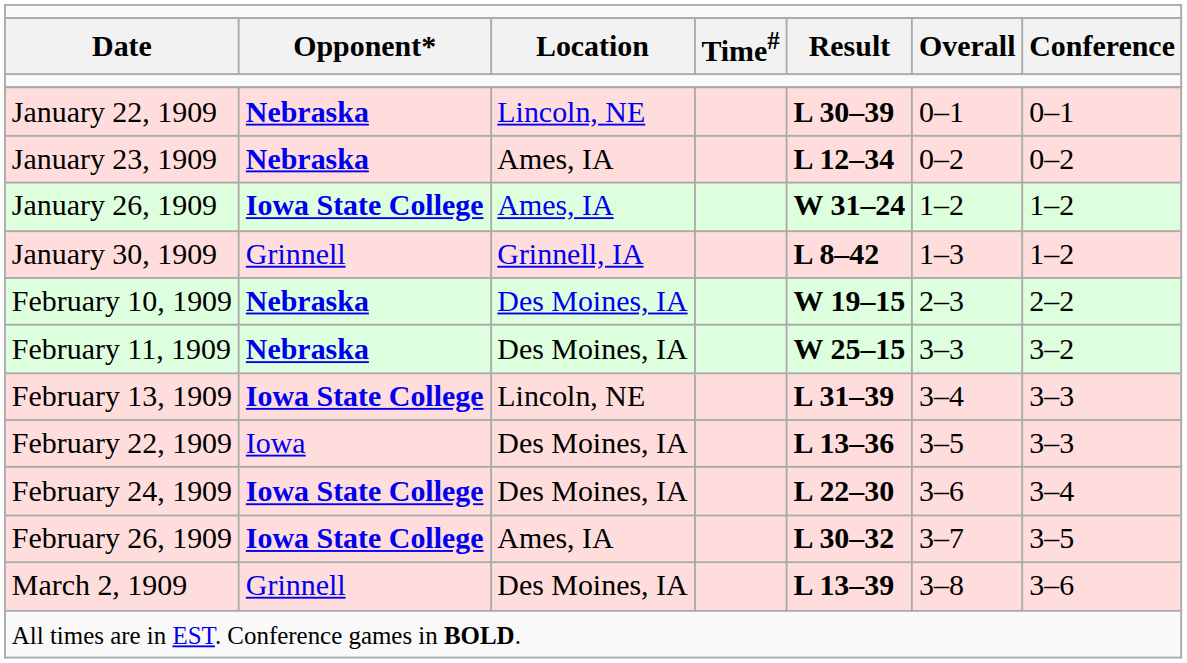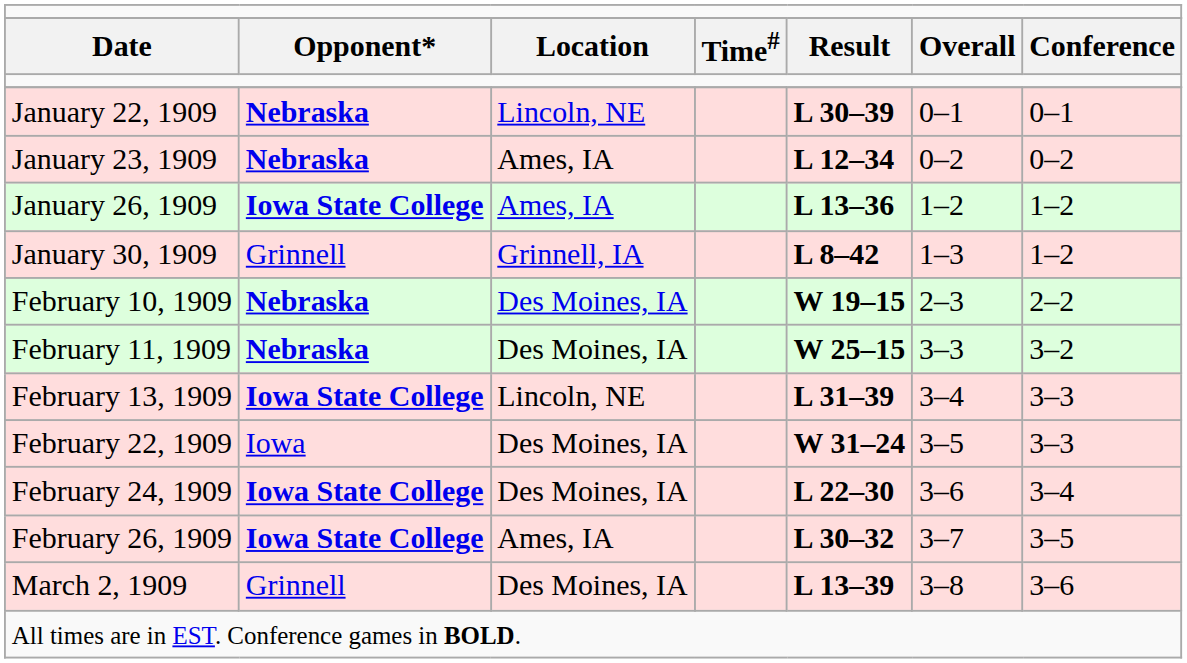 <table class="wikitable">
 <tr>
 <td colspan=8></td>
 </tr>
 <tr>
 </tr>
 <tr>
 <th>Date</th>
 <th>Opponent*</th>
 <th>Location</th>
 <th>Time<sup>#</sup></th>
 <th>Result</th>
 <th>Overall</th>
 <th>Conference</th>
 </tr>
 <tr>
 <td colspan=8></td>
 </tr>
 <tr style="background: ">
 </tr>
 <tr>
 </tr>
 <tr style="background:#ffdddd; ">
 <td>January 22, 1909</td>
 <td><strong><a href='#'>Nebraska</a></strong></td>
 <td><a href='#'>Lincoln, NE</a></td>
 <td></td>
 <td><strong> L 30–39</strong></td>
 <td>0–1</td>
 <td>0–1</td>
 </tr>
 <tr style="background:#ffdddd; ">
 <td>January 23, 1909</td>
 <td><strong><a href='#'>Nebraska</a></strong></td>
 <td>Ames, IA</td>
 <td></td>
 <td><strong> L 12–34</strong></td>
 <td>0–2</td>
 <td>0–2</td>
 </tr>
 <tr style="background:#ddffdd; ">
 <td>January 26, 1909</td>
 <td><strong><a href='#'>Iowa State College</a></strong></td>
 <td><a href='#'>Ames, IA</a></td>
 <td></td>
-<td><strong>W 31–24</strong></td>
+<td><strong>L 13–36</strong></td>
 <td>1–2</td>
 <td>1–2</td>
 </tr>
 <tr style="background:#ffdddd; ">
 <td>January 30, 1909</td>
 <td><a href='#'>Grinnell</a></td>
 <td><a href='#'>Grinnell, IA</a></td>
 <td></td>
 <td><strong>L 8–42</strong></td>
 <td>1–3</td>
 <td>1–2</td>
 </tr>
 <tr style="background:#ddffdd; ">
 <td>February 10, 1909</td>
 <td><strong><a href='#'>Nebraska</a></strong></td>
 <td><a href='#'>Des Moines, IA</a></td>
 <td></td>
 <td><strong>W 19–15</strong></td>
 <td>2–3</td>
 <td>2–2</td>
 </tr>
 <tr style="background:#ddffdd; ">
 <td>February 11, 1909</td>
 <td><strong><a href='#'>Nebraska</a></strong></td>
 <td>Des Moines, IA</td>
 <td></td>
 <td><strong>W 25–15</strong></td>
 <td>3–3</td>
 <td>3–2</td>
 </tr>
 <tr style="background:#ffdddd; ">
 <td>February 13, 1909</td>
 <td><strong><a href='#'>Iowa State College</a></strong></td>
 <td>Lincoln, NE</td>
 <td></td>
 <td><strong>L 31–39</strong></td>
 <td>3–4</td>
 <td>3–3</td>
 </tr>
 <tr style="background:#ffdddd; ">
 <td>February 22, 1909</td>
 <td><a href='#'>Iowa</a></td>
 <td>Des Moines, IA</td>
 <td></td>
-<td><strong>L 13–36</strong></td>
+<td><strong>W 31–24</strong></td>
 <td>3–5</td>
 <td>3–3</td>
 </tr>
 <tr style="background:#ffdddd; ">
 <td>February 24, 1909</td>
 <td><strong><a href='#'>Iowa State College</a></strong></td>
 <td>Des Moines, IA</td>
 <td></td>
 <td><strong>L 22–30</strong></td>
 <td>3–6</td>
 <td>3–4</td>
 </tr>
 <tr style="background:#ffdddd; ">
 <td>February 26, 1909</td>
 <td><strong><a href='#'>Iowa State College</a></strong></td>
 <td>Ames, IA</td>
 <td></td>
 <td><strong>L 30–32</strong></td>
 <td>3–7</td>
 <td>3–5</td>
 </tr>
 <tr style="background:#ffdddd; ">
 <td>March 2, 1909</td>
 <td><a href='#'>Grinnell</a></td>
 <td>Des Moines, IA</td>
 <td></td>
 <td><strong>L 13–39</strong></td>
 <td>3–8</td>
 <td>3–6</td>
 </tr>
 <tr>
 <td colspan=8><small>All times are in <a href='#'>EST</a>. Conference games in <strong>BOLD</strong>.</small></td>
 </tr>
 </table>
